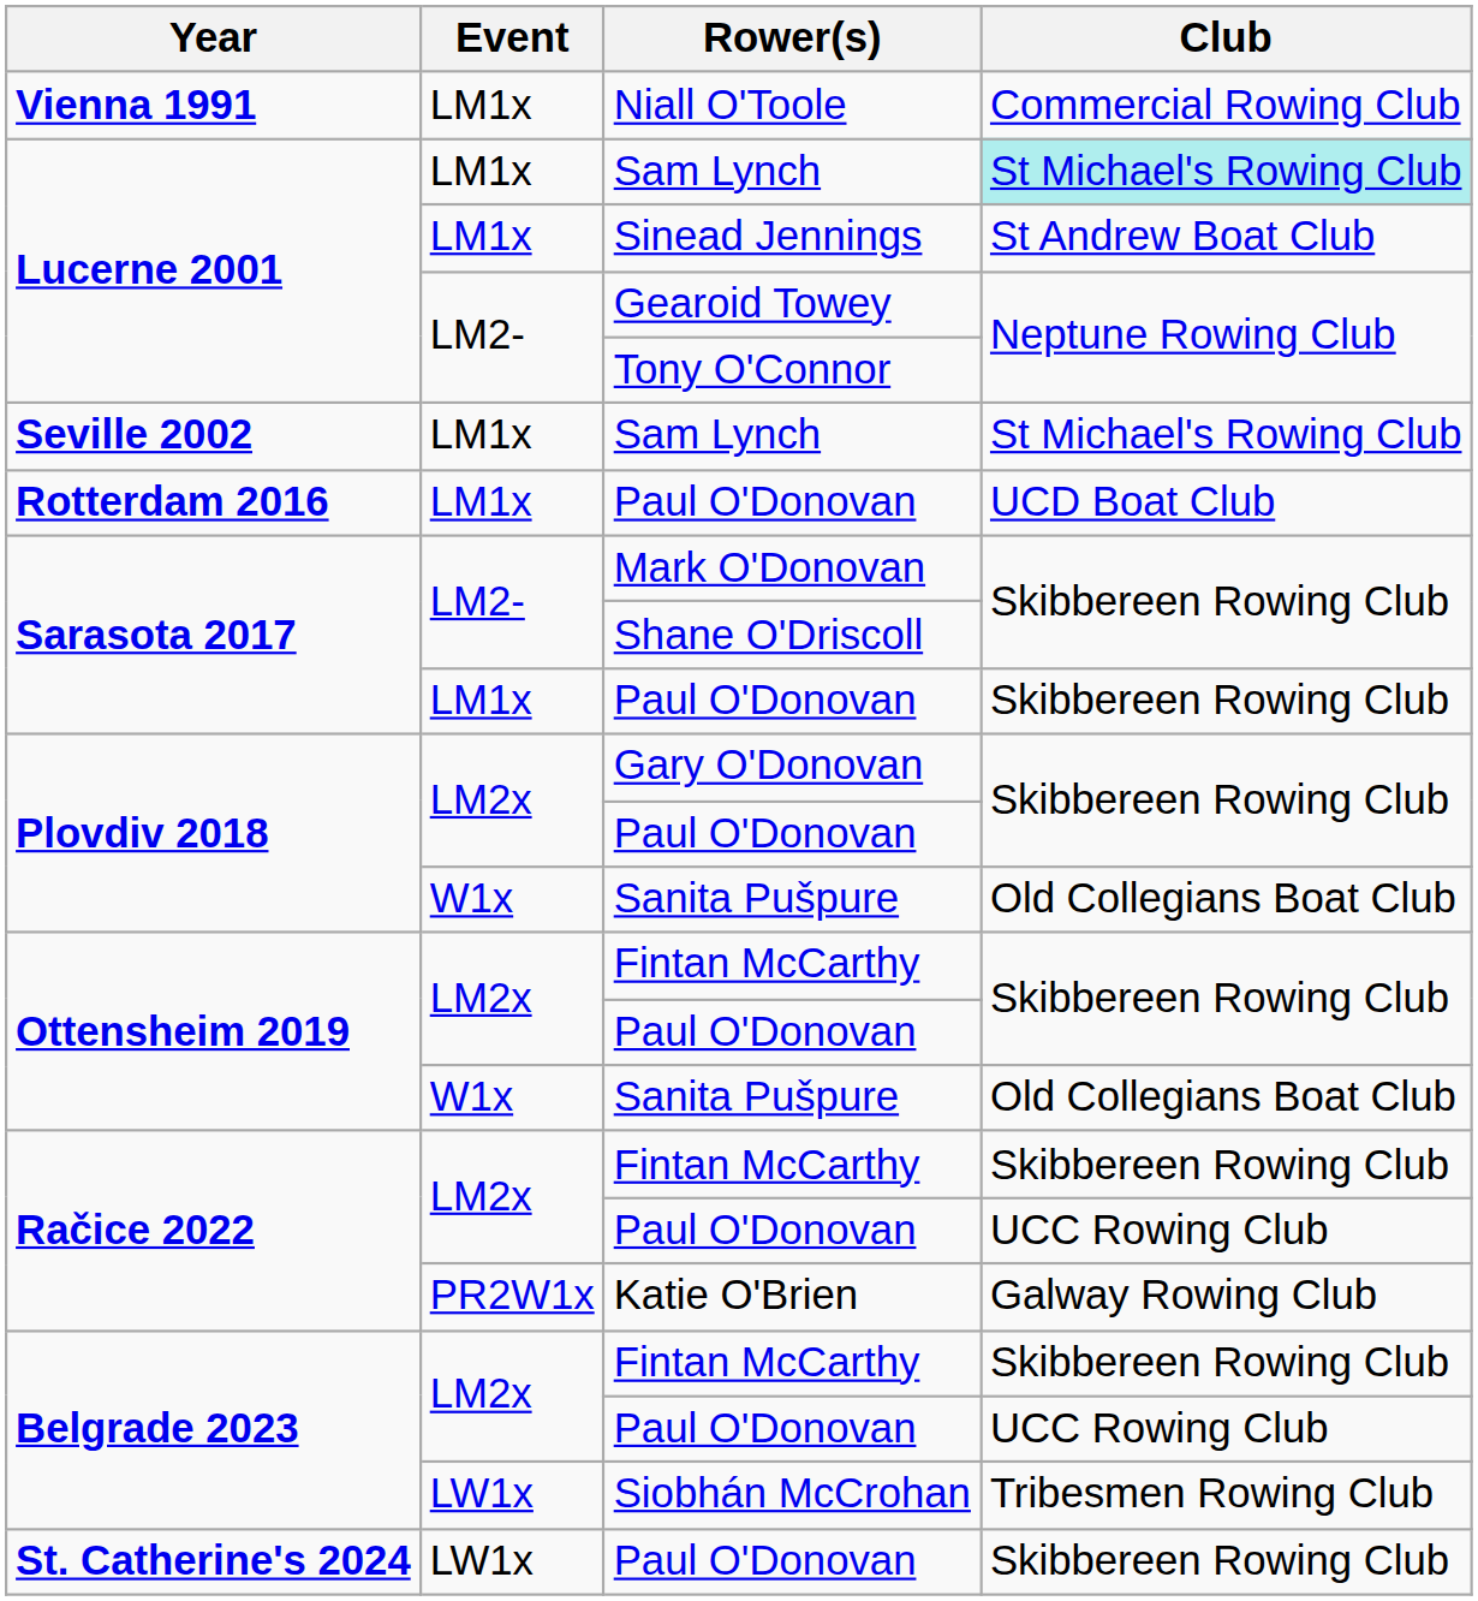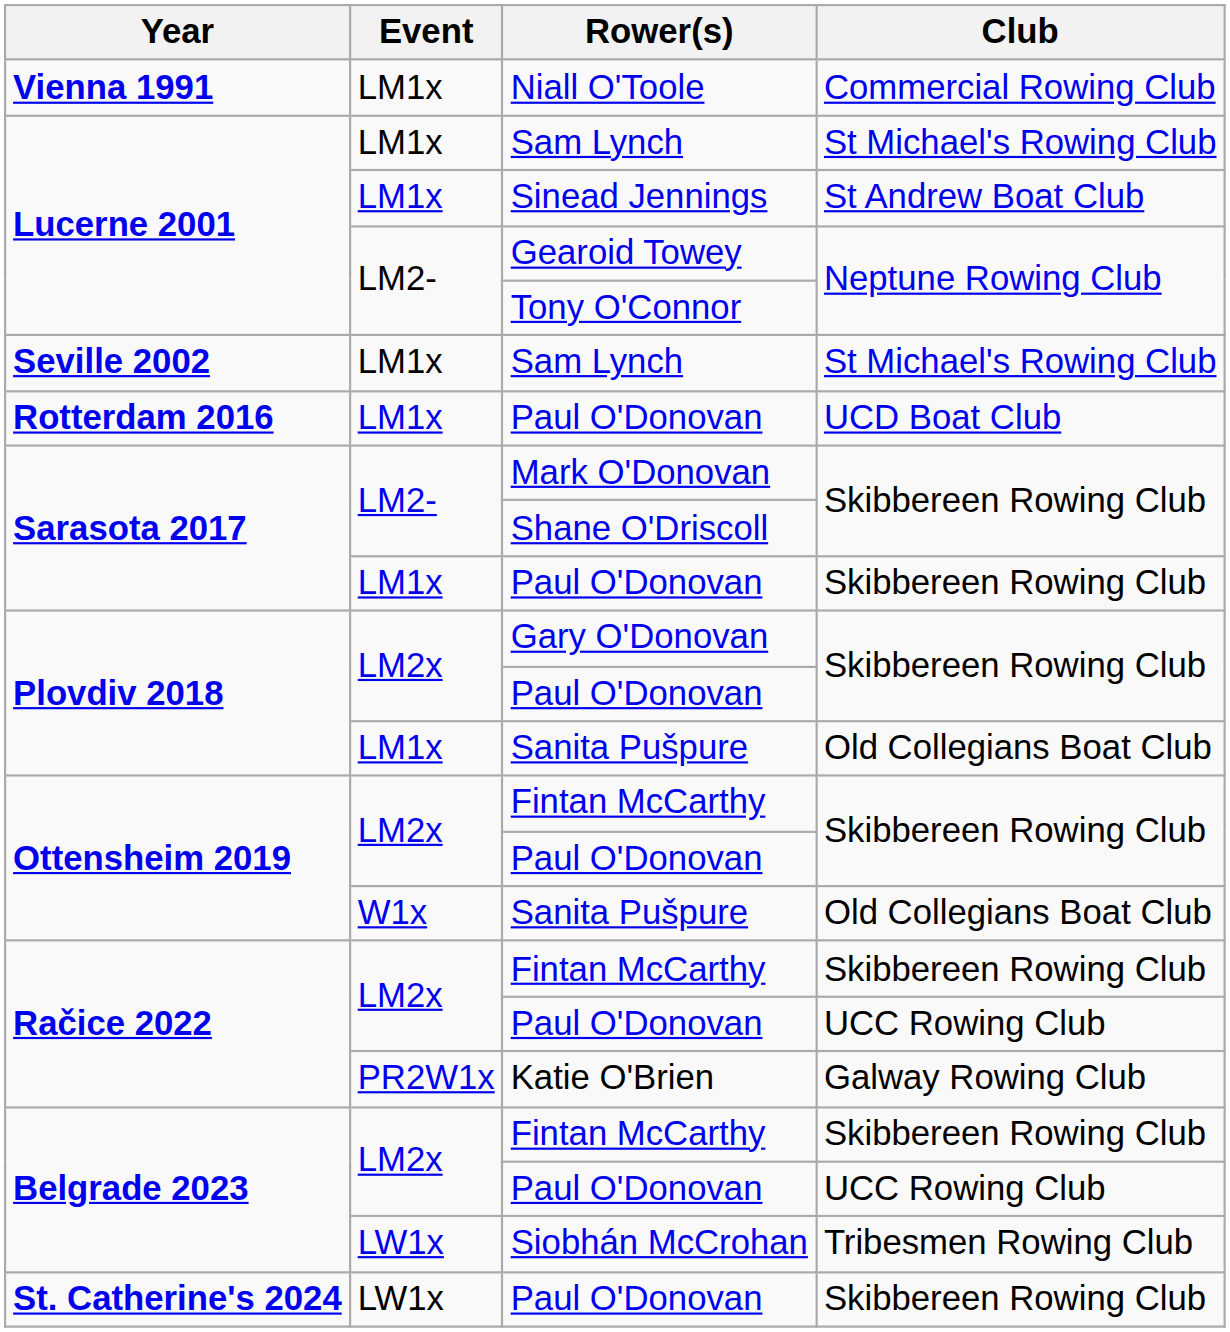 <table class="wikitable">
 <tr>
 <th>Year</th>
 <th>Event</th>
 <th>Rower(s)</th>
 <th>Club</th>
 </tr>
 <tr>
 <td><strong> <a href='#'>Vienna 1991</a></strong></td>
 <td>LM1x</td>
 <td><a href='#'>Niall O'Toole</a></td>
 <td><a href='#'>Commercial Rowing Club</a></td>
 </tr>
 <tr>
 <td rowspan="4"><strong> <a href='#'>Lucerne 2001</a></strong></td>
 <td>LM1x</td>
 <td><a href='#'>Sam Lynch</a></td>
-<td style="background: paleturquoise;"><a href='#'>St Michael's Rowing Club</a></td>
+<td><a href='#'>St Michael's Rowing Club</a></td>
 </tr>
 <tr>
 <td><a href='#'>LM1x</a></td>
 <td><a href='#'>Sinead Jennings</a></td>
 <td> <a href='#'>St Andrew Boat Club</a></td>
 </tr>
 <tr>
 <td rowspan="2">LM2-</td>
 <td><a href='#'>Gearoid Towey</a></td>
 <td rowspan="2"><a href='#'>Neptune Rowing Club</a></td>
 </tr>
 <tr>
 <td><a href='#'>Tony O'Connor</a></td>
 </tr>
 <tr>
 <td><strong> <a href='#'>Seville 2002</a></strong></td>
 <td>LM1x</td>
 <td><a href='#'>Sam Lynch</a></td>
 <td><a href='#'>St Michael's Rowing Club</a></td>
 </tr>
 <tr>
 <td><strong> <a href='#'>Rotterdam 2016</a></strong></td>
 <td><a href='#'>LM1x</a></td>
 <td><a href='#'>Paul O'Donovan</a></td>
 <td><a href='#'>UCD Boat Club</a></td>
 </tr>
 <tr>
 <td rowspan="3"><strong> <a href='#'>Sarasota 2017</a></strong></td>
 <td rowspan="2"><a href='#'>LM2-</a></td>
 <td><a href='#'>Mark O'Donovan</a></td>
 <td rowspan="2">Skibbereen Rowing Club</td>
 </tr>
 <tr>
 <td><a href='#'>Shane O'Driscoll</a></td>
 </tr>
 <tr>
 <td><a href='#'>LM1x</a></td>
 <td><a href='#'>Paul O'Donovan</a></td>
 <td>Skibbereen Rowing Club</td>
 </tr>
 <tr>
 <td rowspan="3"><strong> <a href='#'>Plovdiv 2018</a></strong></td>
 <td rowspan="2"><a href='#'>LM2x</a></td>
 <td><a href='#'>Gary O'Donovan</a></td>
 <td rowspan="2">Skibbereen Rowing Club</td>
 </tr>
 <tr>
 <td><a href='#'>Paul O'Donovan</a></td>
 </tr>
 <tr>
-<td><a href='#'>W1x</a></td>
+<td><a href='#'>LM1x</a></td>
 <td><a href='#'>Sanita Pušpure</a></td>
 <td>Old Collegians Boat Club</td>
 </tr>
 <tr>
 <td rowspan="3"><strong> <a href='#'>Ottensheim 2019</a></strong></td>
 <td rowspan="2"><a href='#'>LM2x</a></td>
 <td><a href='#'>Fintan McCarthy</a></td>
 <td rowspan="2">Skibbereen Rowing Club</td>
 </tr>
 <tr>
 <td><a href='#'>Paul O'Donovan</a></td>
 </tr>
 <tr>
 <td><a href='#'>W1x</a></td>
 <td><a href='#'>Sanita Pušpure</a></td>
 <td>Old Collegians Boat Club</td>
 </tr>
 <tr>
 <td rowspan="3"><strong> <a href='#'>Račice 2022</a></strong></td>
 <td rowspan="2"><a href='#'>LM2x</a></td>
 <td><a href='#'>Fintan McCarthy</a></td>
 <td>Skibbereen Rowing Club</td>
 </tr>
 <tr>
 <td><a href='#'>Paul O'Donovan</a></td>
 <td>UCC Rowing Club</td>
 </tr>
 <tr>
 <td><a href='#'>PR2W1x</a></td>
 <td>Katie O'Brien</td>
 <td>Galway Rowing Club</td>
 </tr>
 <tr>
 <td rowspan="3"><strong> <a href='#'>Belgrade 2023</a></strong></td>
 <td rowspan="2"><a href='#'>LM2x</a></td>
 <td><a href='#'>Fintan McCarthy</a></td>
 <td>Skibbereen Rowing Club</td>
 </tr>
 <tr>
 <td><a href='#'>Paul O'Donovan</a></td>
 <td>UCC Rowing Club</td>
 </tr>
 <tr>
 <td><a href='#'>LW1x</a></td>
 <td><a href='#'>Siobhán McCrohan</a></td>
 <td>Tribesmen Rowing Club</td>
 </tr>
 <tr>
 <td><strong> <a href='#'>St. Catherine's 2024</a></strong></td>
 <td>LW1x</td>
 <td><a href='#'>Paul O'Donovan</a></td>
 <td>Skibbereen Rowing Club</td>
 </tr>
 </table>
